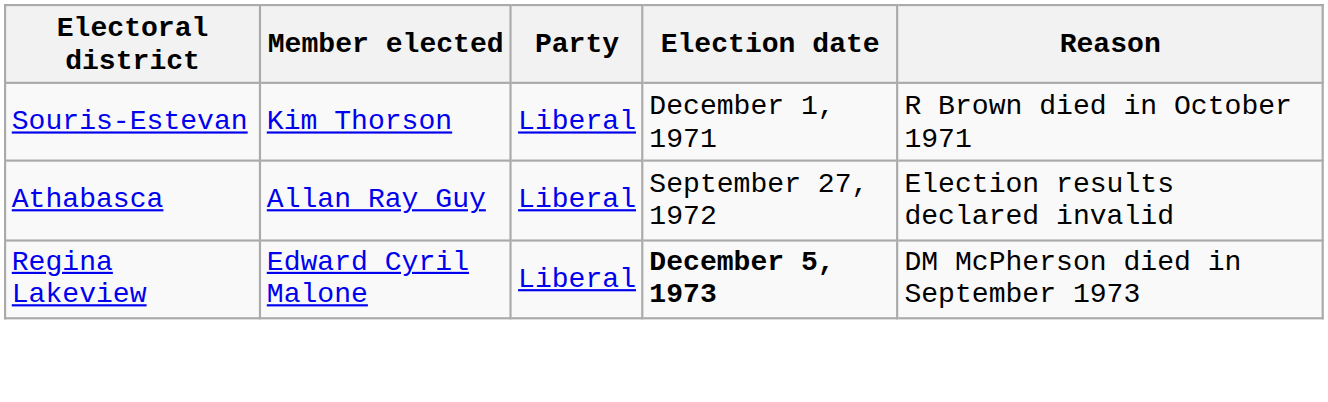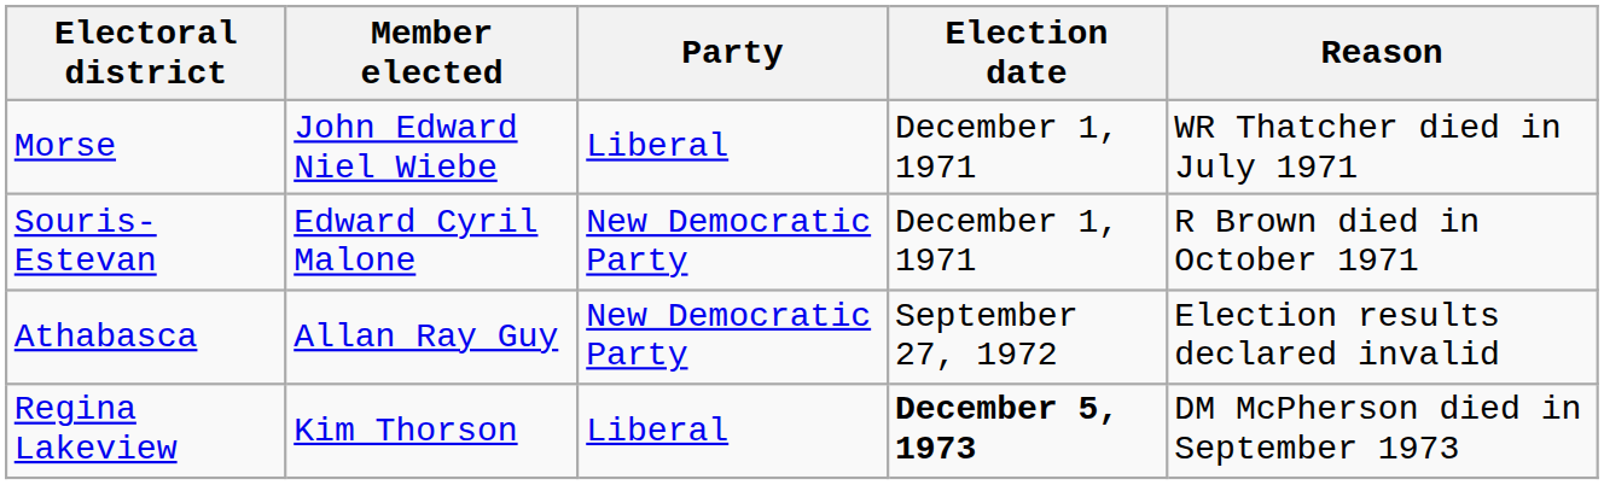 <table class="wikitable sortable">
 <tr>
 <th>Electoral district</th>
 <th>Member elected</th>
 <th>Party</th>
 <th>Election date</th>
 <th>Reason</th>
 </tr>
 <tr>
+<td><a href='#'>Morse</a></td>
+<td><a href='#'>John Edward Niel Wiebe</a></td>
+<td><a href='#'>Liberal</a></td>
+<td>December 1, 1971</td>
+<td>WR Thatcher died in July 1971</td>
+</tr>
+<tr>
 <td><a href='#'>Souris-Estevan</a></td>
-<td><a href='#'>Kim Thorson</a></td>
-<td><a href='#'>Liberal</a></td>
+<td><a href='#'>Edward Cyril Malone</a></td>
+<td><a href='#'>New Democratic Party</a></td>
 <td>December 1, 1971</td>
 <td>R Brown died in October 1971</td>
 </tr>
 <tr>
 <td><a href='#'>Athabasca</a></td>
 <td><a href='#'>Allan Ray Guy</a></td>
-<td><a href='#'>Liberal</a></td>
+<td><a href='#'>New Democratic Party</a></td>
 <td>September 27, 1972</td>
 <td>Election results declared invalid</td>
 </tr>
 <tr>
 <td><a href='#'>Regina Lakeview</a></td>
-<td><a href='#'>Edward Cyril Malone</a></td>
+<td><a href='#'>Kim Thorson</a></td>
 <td><a href='#'>Liberal</a></td>
 <td><strong>December 5, 1973</strong></td>
 <td>DM McPherson died in September 1973</td>
 </tr>
 </table>
